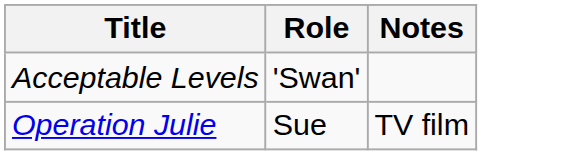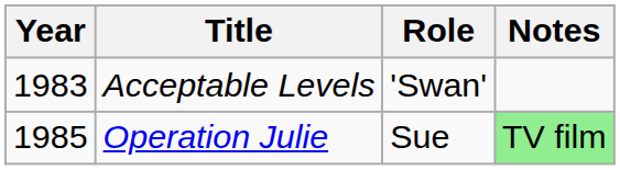 <table class="wikitable">
 <tr>
+<th>Year</th>
 <th>Title</th>
 <th>Role</th>
 <th>Notes</th>
 </tr>
 <tr>
+<td>1983</td>
 <td><em>Acceptable Levels</em></td>
 <td>'Swan'</td>
 <td></td>
 </tr>
 <tr>
+<td>1985</td>
 <td><em><a href='#'>Operation Julie</a></em></td>
 <td>Sue</td>
-<td>TV film</td>
+<td style="background: lightgreen;">TV film</td>
 </tr>
 </table>
